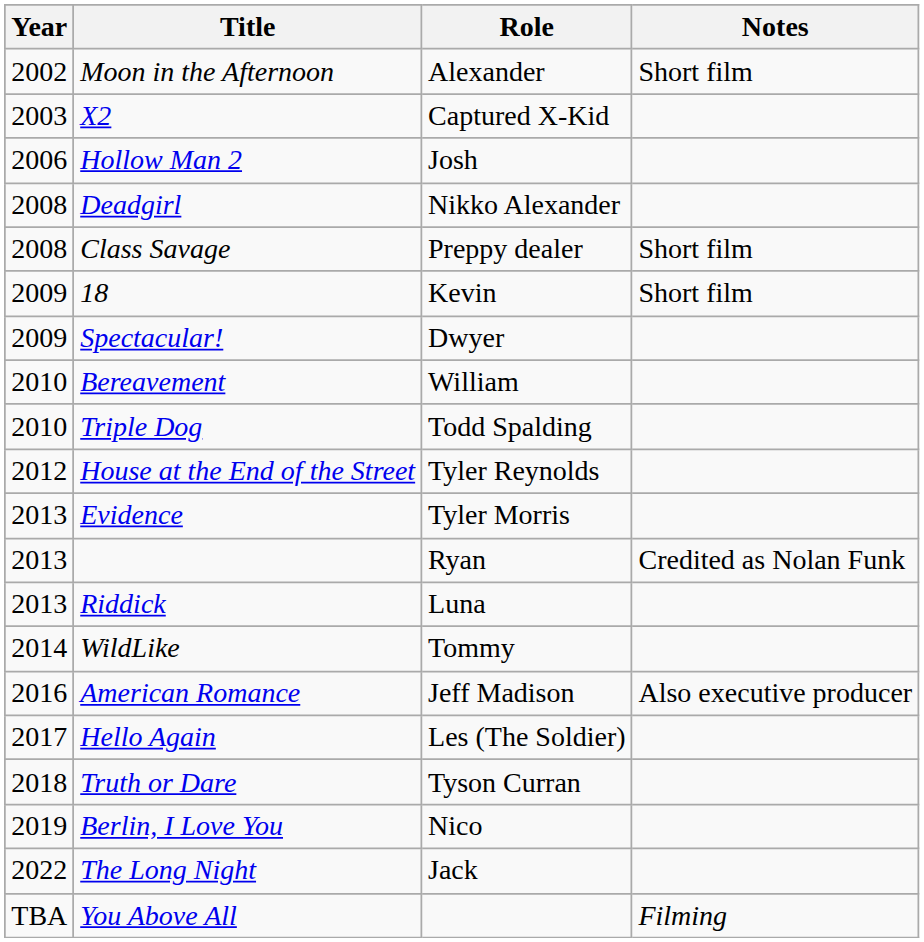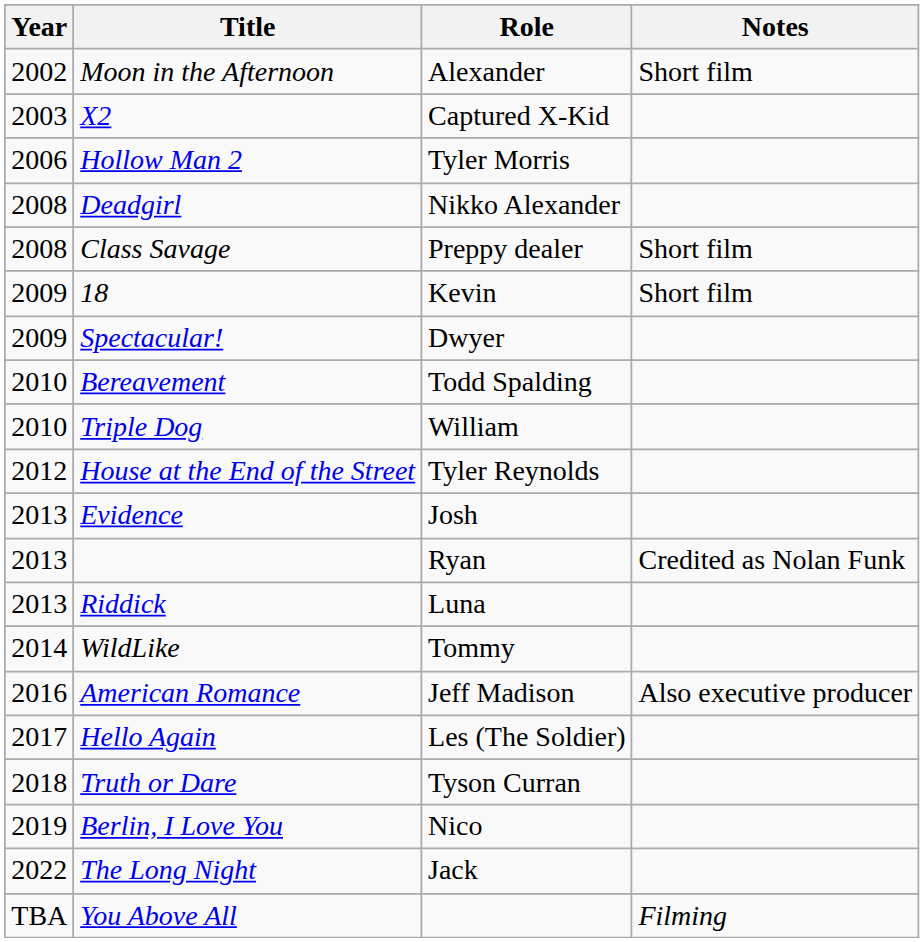 <table class="wikitable sortable">
 <tr>
 <th>Year</th>
 <th>Title</th>
 <th>Role</th>
 <th class="unsortable">Notes</th>
 </tr>
 <tr>
 <td>2002</td>
 <td><em>Moon in the Afternoon</em></td>
 <td>Alexander</td>
 <td>Short film</td>
 </tr>
 <tr>
 <td>2003</td>
 <td><em><a href='#'>X2</a></em></td>
 <td>Captured X-Kid</td>
 <td></td>
 </tr>
 <tr>
 <td>2006</td>
 <td><em><a href='#'>Hollow Man 2</a></em></td>
-<td>Josh</td>
+<td>Tyler Morris</td>
 <td></td>
 </tr>
 <tr>
 <td>2008</td>
 <td><em><a href='#'>Deadgirl</a></em></td>
 <td>Nikko Alexander</td>
 <td></td>
 </tr>
 <tr>
 <td>2008</td>
 <td><em>Class Savage</em></td>
 <td>Preppy dealer</td>
 <td>Short film</td>
 </tr>
 <tr>
 <td>2009</td>
 <td><em>18</em></td>
 <td>Kevin</td>
 <td>Short film</td>
 </tr>
 <tr>
 <td>2009</td>
 <td><em><a href='#'>Spectacular!</a></em></td>
 <td>Dwyer</td>
 <td></td>
 </tr>
 <tr>
 <td>2010</td>
 <td><em><a href='#'>Bereavement</a></em></td>
-<td>William</td>
+<td>Todd Spalding</td>
 <td></td>
 </tr>
 <tr>
 <td>2010</td>
 <td><em><a href='#'>Triple Dog</a></em></td>
-<td>Todd Spalding</td>
+<td>William</td>
 <td></td>
 </tr>
 <tr>
 <td>2012</td>
 <td><em><a href='#'>House at the End of the Street</a></em></td>
 <td>Tyler Reynolds</td>
 <td></td>
 </tr>
 <tr>
 <td>2013</td>
 <td><em><a href='#'>Evidence</a></em></td>
-<td>Tyler Morris</td>
+<td>Josh</td>
 <td></td>
 </tr>
 <tr>
 <td>2013</td>
 <td><em></em></td>
 <td>Ryan</td>
 <td>Credited as Nolan Funk</td>
 </tr>
 <tr>
 <td>2013</td>
 <td><em><a href='#'>Riddick</a></em></td>
 <td>Luna</td>
 <td></td>
 </tr>
 <tr>
 <td>2014</td>
 <td><em>WildLike</em></td>
 <td>Tommy</td>
 <td></td>
 </tr>
 <tr>
 <td>2016</td>
 <td><em><a href='#'>American Romance</a></em></td>
 <td>Jeff Madison</td>
 <td>Also executive producer</td>
 </tr>
 <tr>
 <td>2017</td>
 <td><em><a href='#'>Hello Again</a></em></td>
 <td>Les (The Soldier)</td>
 <td></td>
 </tr>
 <tr>
 <td>2018</td>
 <td><em><a href='#'>Truth or Dare</a></em></td>
 <td>Tyson Curran</td>
 <td></td>
 </tr>
 <tr>
 <td>2019</td>
 <td><em><a href='#'>Berlin, I Love You</a></em></td>
 <td>Nico</td>
 <td></td>
 </tr>
 <tr>
 <td>2022</td>
 <td data-sort-value="Long Night, The"><em><a href='#'>The Long Night</a></em></td>
 <td>Jack</td>
 <td></td>
 </tr>
 <tr>
 <td>TBA</td>
 <td><em><a href='#'>You Above All</a></em></td>
 <td></td>
 <td><em>Filming</em></td>
 </tr>
 </table>
